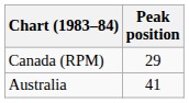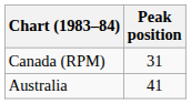 <table class="wikitable sortable">
 <tr>
 <th>Chart (1983–84)</th>
 <th>Peak<br>position</th>
 </tr>
 <tr>
 <td align="left">Canada (RPM)</td>
-<td align="center">29</td>
+<td align="center">31</td>
 </tr>
 <tr>
 <td align="left">Australia</td>
 <td align="center">41</td>
 </tr>
 </table>
